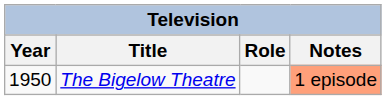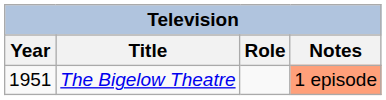 <table class="wikitable" style="font-size:90%;">
 <tr>
 <th colspan=4 style="background:#B0C4DE;">Television</th>
 </tr>
 <tr>
 <th>Year</th>
 <th>Title</th>
 <th>Role</th>
 <th>Notes</th>
 </tr>
 <tr>
-<td>1950</td>
+<td>1951</td>
 <td><em><a href='#'>The Bigelow Theatre</a></em></td>
 <td></td>
 <td style="background: lightsalmon;">1 episode</td>
 </tr>
 </table>
